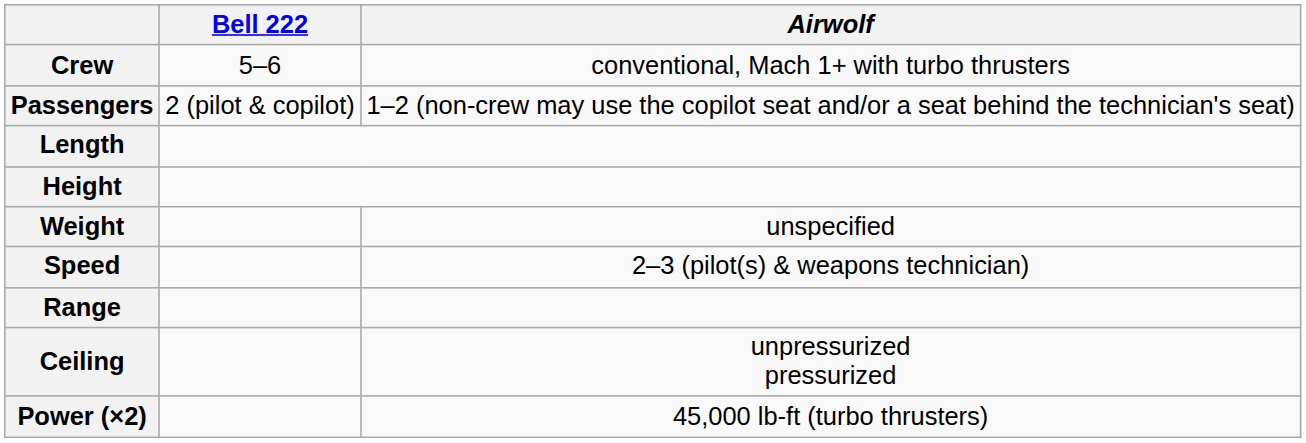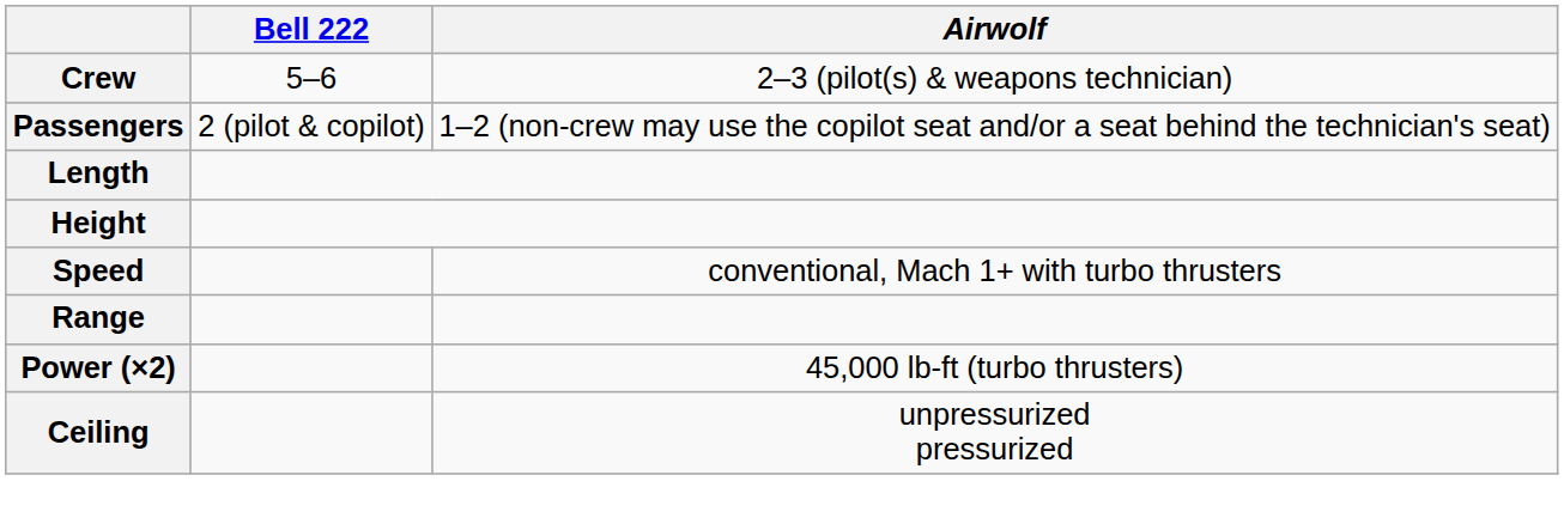 <table class="wikitable" style="text-align:center;">
 <tr>
 <th></th>
 <th><a href='#'>Bell 222</a></th>
 <th><em>Airwolf</em></th>
 </tr>
 <tr>
 <th>Crew</th>
 <td>5–6</td>
-<td> conventional, Mach 1+ with turbo thrusters</td>
+<td>2–3 (pilot(s) & weapons technician)</td>
 </tr>
 <tr>
 <th>Passengers</th>
 <td>2 (pilot & copilot)</td>
 <td>1–2 (non-crew may use the copilot seat and/or a seat behind the technician's seat)</td>
 </tr>
 <tr>
 <th>Length</th>
 <td colspan="2"></td>
 </tr>
 <tr>
 <th>Height</th>
 <td colspan="2"></td>
 </tr>
 <tr>
-<th>Weight</th>
-<td></td>
-<td>unspecified</td>
-</tr>
-<tr>
 <th>Speed</th>
 <td></td>
-<td>2–3 (pilot(s) & weapons technician)</td>
+<td> conventional, Mach 1+ with turbo thrusters</td>
 </tr>
 <tr>
 <th>Range</th>
 <td></td>
 <td></td>
 </tr>
 <tr>
+<th>Power (×2)</th>
+<td></td>
+<td>45,000 lb-ft (turbo thrusters)</td>
+</tr>
+<tr>
 <th>Ceiling</th>
 <td></td>
 <td> unpressurized <br> pressurized</td>
 </tr>
-<tr>
-<th>Power (×2)</th>
-<td></td>
-<td>45,000 lb-ft (turbo thrusters)</td>
-</tr>
 </table>
